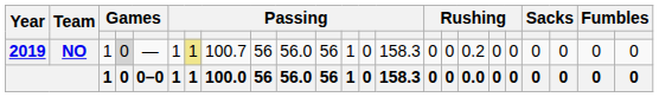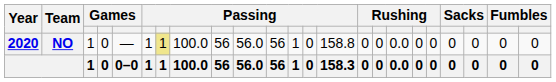 <table class="wikitable" style="text-align:center;">
 <tr>
 <th rowspan="2">Year</th>
 <th rowspan="2">Team</th>
 <th colspan="3">Games</th>
 <th colspan="9">Passing</th>
 <th colspan="5">Rushing</th>
 <th colspan="2">Sacks</th>
 <th colspan="2">Fumbles</th>
 </tr>
 <tr>
 <th></th>
 <th></th>
 <th></th>
 <th></th>
 <th></th>
 <th></th>
 <th></th>
 <th></th>
 <th></th>
 <th></th>
 <th></th>
 <th></th>
 <th></th>
 <th></th>
 <th></th>
 <th></th>
 <th></th>
 <th></th>
 <th></th>
 <th></th>
 <th></th>
 </tr>
 <tr>
-<th><a href='#'>2019</a></th>
+<th><a href='#'>2020</a></th>
 <th><a href='#'>NO</a></th>
 <td>1</td>
-<td style="background: lightgrey;">0</td>
+<td>0</td>
 <td>—</td>
 <td>1</td>
 <td style="background: khaki;">1</td>
-<td>100.7</td>
+<td>100.0</td>
 <td>56</td>
 <td>56.0</td>
 <td>56</td>
 <td>1</td>
 <td>0</td>
-<td>158.3</td>
+<td>158.8</td>
 <td>0</td>
 <td>0</td>
-<td>0.2</td>
+<td>0.0</td>
 <td>0</td>
 <td>0</td>
 <td>0</td>
 <td>0</td>
 <td>0</td>
 <td>0</td>
 </tr>
 <tr>
 <th colspan="2"></th>
 <th>1</th>
 <th>0</th>
 <th>0–0</th>
 <th>1</th>
 <th>1</th>
 <th>100.0</th>
 <th>56</th>
 <th>56.0</th>
 <th>56</th>
 <th>1</th>
 <th>0</th>
 <th>158.3</th>
 <th>0</th>
 <th>0</th>
 <th>0.0</th>
 <th>0</th>
 <th>0</th>
 <th>0</th>
 <th>0</th>
 <th>0</th>
 <th>0</th>
 </tr>
 </table>
